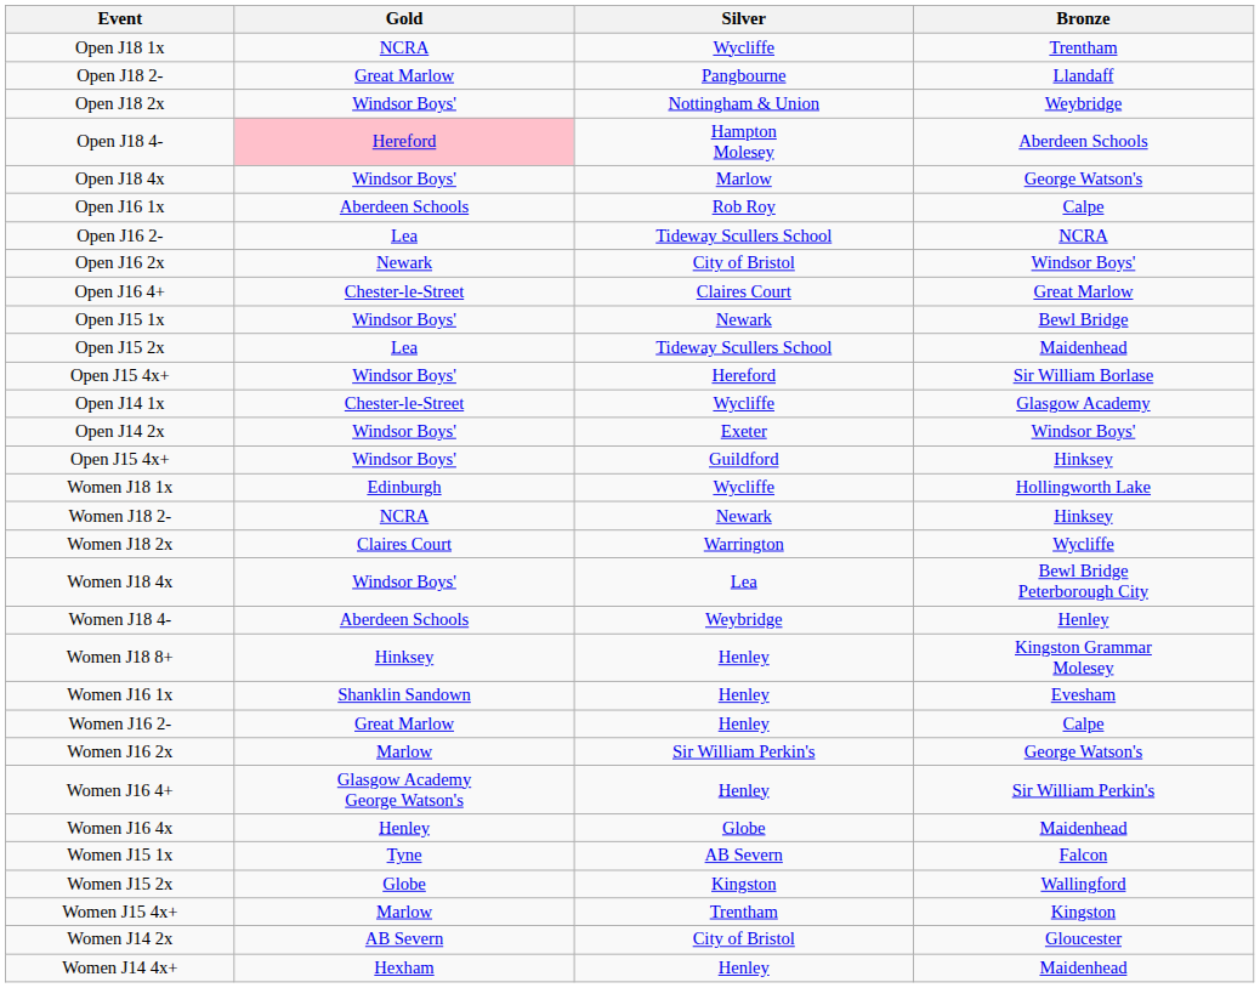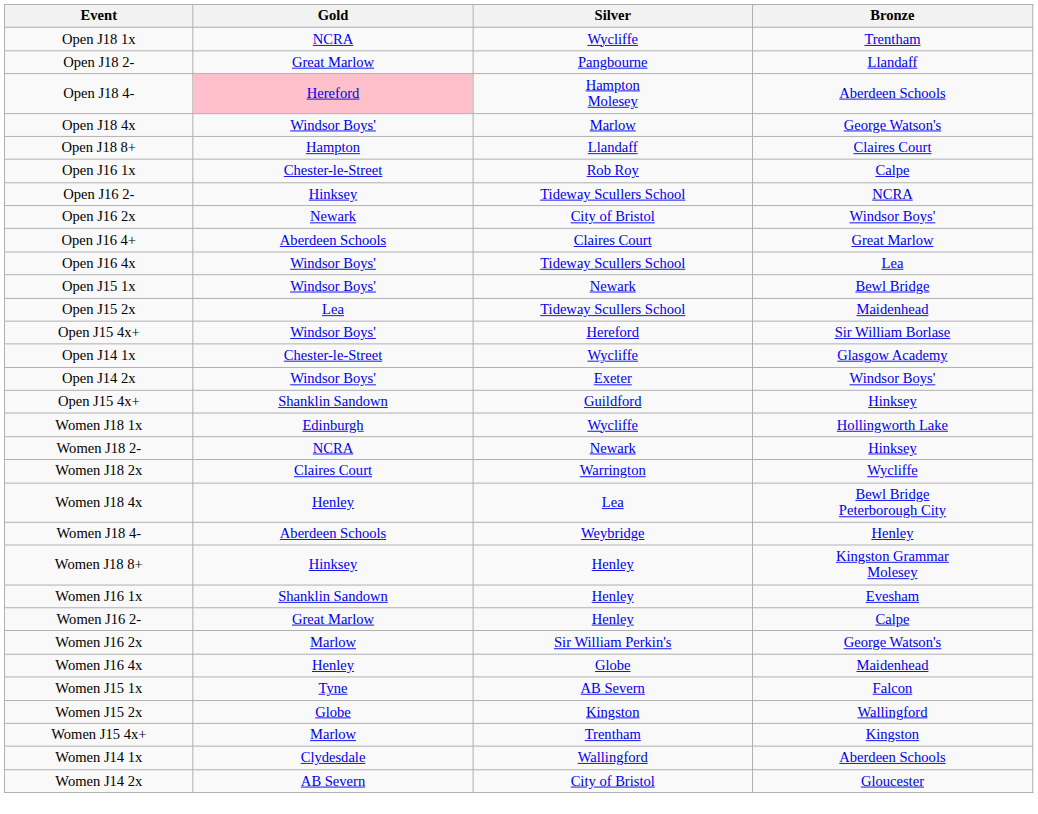 <table class="wikitable" style="text-align:center">
 <tr>
 <th width=200>Event</th>
 <th width=300>Gold</th>
 <th width=300>Silver</th>
 <th width=300>Bronze</th>
 </tr>
 <tr>
 <td>Open J18 1x</td>
 <td><a href='#'>NCRA</a></td>
 <td><a href='#'>Wycliffe</a></td>
 <td><a href='#'>Trentham</a></td>
 </tr>
 <tr>
 <td>Open J18 2-</td>
 <td><a href='#'>Great Marlow</a></td>
 <td><a href='#'>Pangbourne</a></td>
 <td><a href='#'>Llandaff</a></td>
 </tr>
 <tr>
-<td>Open J18 2x</td>
-<td><a href='#'>Windsor Boys'</a></td>
-<td><a href='#'>Nottingham & Union</a></td>
-<td><a href='#'>Weybridge</a></td>
-</tr>
-<tr>
 <td>Open J18 4-</td>
 <td style="background: pink;"><a href='#'>Hereford</a></td>
 <td><a href='#'>Hampton</a><br><a href='#'>Molesey</a></td>
 <td><a href='#'>Aberdeen Schools</a></td>
 </tr>
 <tr>
 <td>Open J18 4x</td>
 <td><a href='#'>Windsor Boys'</a></td>
 <td><a href='#'>Marlow</a></td>
 <td><a href='#'>George Watson's</a></td>
 </tr>
 <tr>
+<td>Open J18 8+</td>
+<td><a href='#'>Hampton</a></td>
+<td><a href='#'>Llandaff</a></td>
+<td><a href='#'>Claires Court</a></td>
+</tr>
+<tr>
 <td>Open J16 1x</td>
-<td><a href='#'>Aberdeen Schools</a></td>
+<td><a href='#'>Chester-le-Street</a></td>
 <td><a href='#'>Rob Roy</a></td>
 <td><a href='#'>Calpe</a></td>
 </tr>
 <tr>
 <td>Open J16 2-</td>
-<td><a href='#'>Lea</a></td>
+<td><a href='#'>Hinksey</a></td>
 <td><a href='#'>Tideway Scullers School</a></td>
 <td><a href='#'>NCRA</a></td>
 </tr>
 <tr>
 <td>Open J16 2x</td>
 <td><a href='#'>Newark</a></td>
 <td><a href='#'>City of Bristol</a></td>
 <td><a href='#'>Windsor Boys'</a></td>
 </tr>
 <tr>
 <td>Open J16 4+</td>
-<td><a href='#'>Chester-le-Street</a></td>
+<td><a href='#'>Aberdeen Schools</a></td>
 <td><a href='#'>Claires Court</a></td>
 <td><a href='#'>Great Marlow</a></td>
+</tr>
+<tr>
+<td>Open J16 4x</td>
+<td><a href='#'>Windsor Boys'</a></td>
+<td><a href='#'>Tideway Scullers School</a></td>
+<td><a href='#'>Lea</a></td>
 </tr>
 <tr>
 <td>Open J15 1x</td>
 <td><a href='#'>Windsor Boys'</a></td>
 <td><a href='#'>Newark</a></td>
 <td><a href='#'>Bewl Bridge</a></td>
 </tr>
 <tr>
 <td>Open J15 2x</td>
 <td><a href='#'>Lea</a></td>
 <td><a href='#'>Tideway Scullers School</a></td>
 <td><a href='#'>Maidenhead</a></td>
 </tr>
 <tr>
 <td>Open J15 4x+</td>
 <td><a href='#'>Windsor Boys'</a></td>
 <td><a href='#'>Hereford</a></td>
 <td><a href='#'>Sir William Borlase</a></td>
 </tr>
 <tr>
 <td>Open J14 1x</td>
 <td><a href='#'>Chester-le-Street</a></td>
 <td><a href='#'>Wycliffe</a></td>
 <td><a href='#'>Glasgow Academy</a></td>
 </tr>
 <tr>
 <td>Open J14 2x</td>
 <td><a href='#'>Windsor Boys'</a></td>
 <td><a href='#'>Exeter</a></td>
 <td><a href='#'>Windsor Boys'</a></td>
 </tr>
 <tr>
 <td>Open J15 4x+</td>
-<td><a href='#'>Windsor Boys'</a></td>
+<td><a href='#'>Shanklin Sandown</a></td>
 <td><a href='#'>Guildford</a></td>
 <td><a href='#'>Hinksey</a></td>
 </tr>
 <tr>
 <td>Women J18 1x</td>
 <td><a href='#'>Edinburgh</a></td>
 <td><a href='#'>Wycliffe</a></td>
 <td><a href='#'>Hollingworth Lake</a></td>
 </tr>
 <tr>
 <td>Women J18 2-</td>
 <td><a href='#'>NCRA</a></td>
 <td><a href='#'>Newark</a></td>
 <td><a href='#'>Hinksey</a></td>
 </tr>
 <tr>
 <td>Women J18 2x</td>
 <td><a href='#'>Claires Court</a></td>
 <td><a href='#'>Warrington</a></td>
 <td><a href='#'>Wycliffe</a></td>
 </tr>
 <tr>
 <td>Women J18 4x</td>
-<td><a href='#'>Windsor Boys'</a></td>
+<td><a href='#'>Henley</a></td>
 <td><a href='#'>Lea</a></td>
 <td><a href='#'>Bewl Bridge</a><br><a href='#'>Peterborough City</a></td>
 </tr>
 <tr>
 <td>Women J18 4-</td>
 <td><a href='#'>Aberdeen Schools</a></td>
 <td><a href='#'>Weybridge</a></td>
 <td><a href='#'>Henley</a></td>
 </tr>
 <tr>
 <td>Women J18 8+</td>
 <td><a href='#'>Hinksey</a></td>
 <td><a href='#'>Henley</a></td>
 <td><a href='#'>Kingston Grammar</a><br><a href='#'>Molesey</a></td>
 </tr>
 <tr>
 <td>Women J16 1x</td>
 <td><a href='#'>Shanklin Sandown</a></td>
 <td><a href='#'>Henley</a></td>
 <td><a href='#'>Evesham</a></td>
 </tr>
 <tr>
 <td>Women J16 2-</td>
 <td><a href='#'>Great Marlow</a></td>
 <td><a href='#'>Henley</a></td>
 <td><a href='#'>Calpe</a></td>
 </tr>
 <tr>
 <td>Women J16 2x</td>
 <td><a href='#'>Marlow</a></td>
 <td><a href='#'>Sir William Perkin's</a></td>
 <td><a href='#'>George Watson's</a></td>
 </tr>
 <tr>
-<td>Women J16 4+</td>
-<td><a href='#'>Glasgow Academy</a><br><a href='#'>George Watson's</a></td>
-<td><a href='#'>Henley</a></td>
-<td><a href='#'>Sir William Perkin's</a></td>
-</tr>
-<tr>
 <td>Women J16 4x</td>
 <td><a href='#'>Henley</a></td>
 <td><a href='#'>Globe</a></td>
 <td><a href='#'>Maidenhead</a></td>
 </tr>
 <tr>
 <td>Women J15 1x</td>
 <td><a href='#'>Tyne</a></td>
 <td><a href='#'>AB Severn</a></td>
 <td><a href='#'>Falcon</a></td>
 </tr>
 <tr>
 <td>Women J15 2x</td>
 <td><a href='#'>Globe</a></td>
 <td><a href='#'>Kingston</a></td>
 <td><a href='#'>Wallingford</a></td>
 </tr>
 <tr>
 <td>Women J15 4x+</td>
 <td><a href='#'>Marlow</a></td>
 <td><a href='#'>Trentham</a></td>
 <td><a href='#'>Kingston</a></td>
 </tr>
 <tr>
+<td>Women J14 1x</td>
+<td><a href='#'>Clydesdale</a></td>
+<td><a href='#'>Wallingford</a></td>
+<td><a href='#'>Aberdeen Schools</a></td>
+</tr>
+<tr>
 <td>Women J14 2x</td>
 <td><a href='#'>AB Severn</a></td>
 <td><a href='#'>City of Bristol</a></td>
 <td><a href='#'>Gloucester</a></td>
 </tr>
-<tr>
-<td>Women J14 4x+</td>
-<td><a href='#'>Hexham</a></td>
-<td><a href='#'>Henley</a></td>
-<td><a href='#'>Maidenhead</a></td>
-</tr>
 </table>
